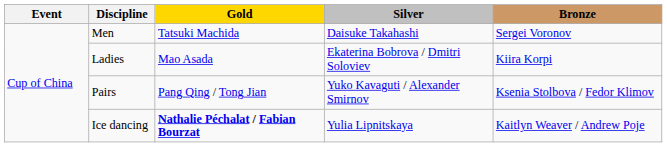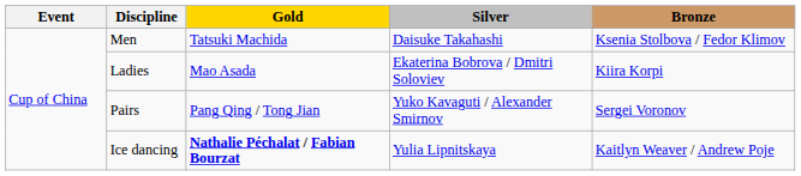 <table class="wikitable" width="98%">
 <tr>
 <th width="10%">Event</th>
 <th width="5%">Discipline</th>
 <td width = "20%" align=center bgcolor=gold><strong>Gold</strong></td>
 <td width = "20%" align=center bgcolor=silver><strong>Silver</strong></td>
 <td width = "20%" align=center bgcolor=cc9966><strong>Bronze</strong></td>
 </tr>
 <tr>
 <td rowspan=4><a href='#'>Cup of China</a></td>
 <td>Men</td>
 <td> <a href='#'>Tatsuki Machida</a></td>
 <td> <a href='#'>Daisuke Takahashi</a></td>
-<td> <a href='#'>Sergei Voronov</a></td>
+<td> <a href='#'>Ksenia Stolbova</a> / <a href='#'>Fedor Klimov</a></td>
 </tr>
 <tr>
 <td>Ladies</td>
 <td> <a href='#'>Mao Asada</a></td>
 <td> <a href='#'>Ekaterina Bobrova</a> / <a href='#'>Dmitri Soloviev</a></td>
 <td> <a href='#'>Kiira Korpi</a></td>
 </tr>
 <tr>
 <td>Pairs</td>
 <td> <a href='#'>Pang Qing</a> / <a href='#'>Tong Jian</a></td>
 <td> <a href='#'>Yuko Kavaguti</a> / <a href='#'>Alexander Smirnov</a></td>
-<td> <a href='#'>Ksenia Stolbova</a> / <a href='#'>Fedor Klimov</a></td>
+<td> <a href='#'>Sergei Voronov</a></td>
 </tr>
 <tr>
 <td>Ice dancing</td>
 <td><strong> <a href='#'>Nathalie Péchalat</a> / <a href='#'>Fabian Bourzat</a></strong></td>
 <td> <a href='#'>Yulia Lipnitskaya</a></td>
 <td> <a href='#'>Kaitlyn Weaver</a> / <a href='#'>Andrew Poje</a></td>
 </tr>
 </table>
